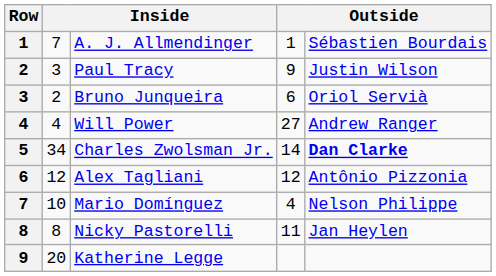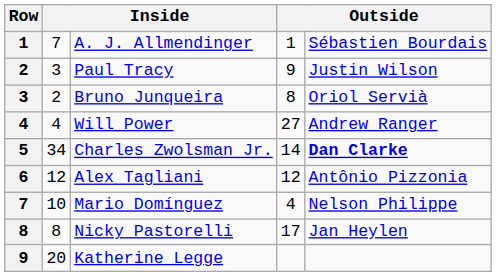 <table class="wikitable" style="font-size: 95%;">
 <tr>
 <th>Row</th>
 <th colspan=2>Inside</th>
 <th colspan=2>Outside</th>
 </tr>
 <tr>
 <th>1</th>
 <td align=center>7</td>
 <td> <a href='#'>A. J. Allmendinger</a></td>
 <td align=center>1</td>
 <td> <a href='#'>Sébastien Bourdais</a></td>
 </tr>
 <tr>
 <th>2</th>
 <td align=center>3</td>
 <td> <a href='#'>Paul Tracy</a></td>
 <td align=center>9</td>
 <td> <a href='#'>Justin Wilson</a></td>
 </tr>
 <tr>
 <th>3</th>
 <td align=center>2</td>
 <td> <a href='#'>Bruno Junqueira</a></td>
-<td align=center>6</td>
+<td align=center>8</td>
 <td> <a href='#'>Oriol Servià</a></td>
 </tr>
 <tr>
 <th>4</th>
 <td align=center>4</td>
 <td> <a href='#'>Will Power</a></td>
 <td align=center>27</td>
 <td> <a href='#'>Andrew Ranger</a></td>
 </tr>
 <tr>
 <th>5</th>
 <td align=center>34</td>
 <td> <a href='#'>Charles Zwolsman Jr.</a></td>
 <td align=center>14</td>
 <td><strong> <a href='#'>Dan Clarke</a></strong></td>
 </tr>
 <tr>
 <th>6</th>
 <td align=center>12</td>
 <td> <a href='#'>Alex Tagliani</a></td>
 <td align=center>12</td>
 <td> <a href='#'>Antônio Pizzonia</a></td>
 </tr>
 <tr>
 <th>7</th>
 <td align=center>10</td>
 <td> <a href='#'>Mario Domínguez</a></td>
 <td align=center>4</td>
 <td> <a href='#'>Nelson Philippe</a></td>
 </tr>
 <tr>
 <th>8</th>
 <td align=center>8</td>
 <td> <a href='#'>Nicky Pastorelli</a></td>
-<td align=center>11</td>
+<td align=center>17</td>
 <td> <a href='#'>Jan Heylen</a></td>
 </tr>
 <tr>
 <th>9</th>
 <td align=center>20</td>
 <td> <a href='#'>Katherine Legge</a></td>
 <td></td>
 <td></td>
 </tr>
 </table>
